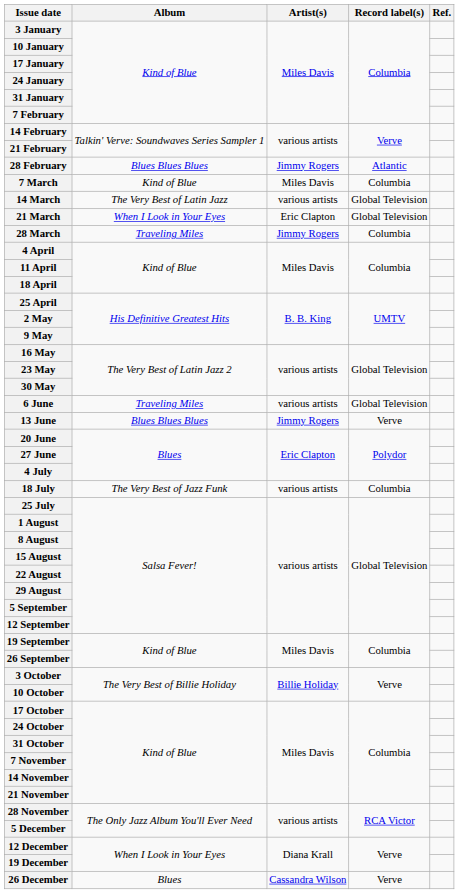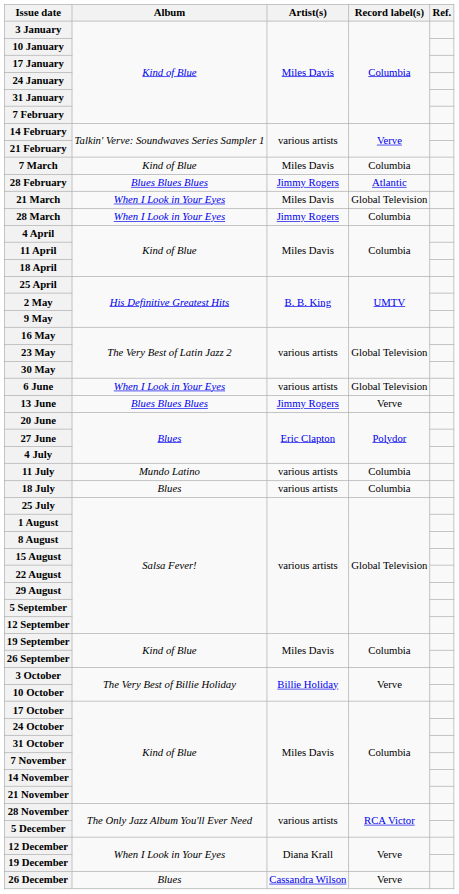 <table class="wikitable plainrowheaders" style="text-align:center">
 <tr>
 <th scope="col">Issue date</th>
 <th scope="col">Album</th>
 <th scope="col">Artist(s)</th>
 <th scope="col">Record label(s)</th>
 <th scope="col">Ref.</th>
 </tr>
 <tr>
 <th scope="row">3 January</th>
 <td rowspan="6"><em><a href='#'>Kind of Blue</a></em></td>
 <td rowspan="6"><a href='#'>Miles Davis</a></td>
 <td rowspan="6"><a href='#'>Columbia</a></td>
 <td></td>
 </tr>
 <tr>
 <th scope="row">10 January</th>
 <td></td>
 </tr>
 <tr>
 <th scope="row">17 January</th>
 <td></td>
 </tr>
 <tr>
 <th scope="row">24 January</th>
 <td></td>
 </tr>
 <tr>
 <th scope="row">31 January</th>
 <td></td>
 </tr>
 <tr>
 <th scope="row">7 February</th>
 <td></td>
 </tr>
 <tr>
 <th scope="row">14 February</th>
 <td rowspan="2"><em>Talkin' Verve: Soundwaves Series Sampler 1</em></td>
 <td rowspan="2">various artists</td>
 <td rowspan="2"><a href='#'>Verve</a></td>
 <td></td>
 </tr>
 <tr>
 <th scope="row">21 February</th>
 <td></td>
 </tr>
 <tr>
+<th scope="row">7 March</th>
+<td><em>Kind of Blue</em></td>
+<td>Miles Davis</td>
+<td>Columbia</td>
+<td></td>
+</tr>
+<tr>
 <th scope="row">28 February</th>
 <td><em><a href='#'>Blues Blues Blues</a></em></td>
 <td><a href='#'>Jimmy Rogers</a></td>
 <td><a href='#'>Atlantic</a></td>
 <td></td>
 </tr>
 <tr>
-<th scope="row">7 March</th>
-<td><em>Kind of Blue</em></td>
-<td>Miles Davis</td>
-<td>Columbia</td>
-<td></td>
-</tr>
-<tr>
-<th scope="row">14 March</th>
-<td><em>The Very Best of Latin Jazz</em></td>
-<td>various artists</td>
-<td>Global Television</td>
-<td></td>
-</tr>
-<tr>
 <th scope="row">21 March</th>
 <td><em><a href='#'>When I Look in Your Eyes</a></em></td>
-<td>Eric Clapton</td>
+<td>Miles Davis</td>
 <td>Global Television</td>
 <td></td>
 </tr>
 <tr>
 <th scope="row">28 March</th>
-<td><em><a href='#'>Traveling Miles</a></em></td>
+<td><em><a href='#'>When I Look in Your Eyes</a></em></td>
 <td><a href='#'>Jimmy Rogers</a></td>
 <td>Columbia</td>
 <td></td>
 </tr>
 <tr>
 <th scope="row">4 April</th>
 <td rowspan="3"><em>Kind of Blue</em></td>
 <td rowspan="3">Miles Davis</td>
 <td rowspan="3">Columbia</td>
 <td></td>
 </tr>
 <tr>
 <th scope="row">11 April</th>
 <td></td>
 </tr>
 <tr>
 <th scope="row">18 April</th>
 <td></td>
 </tr>
 <tr>
 <th scope="row">25 April</th>
 <td rowspan="3"><em><a href='#'>His Definitive Greatest Hits</a></em></td>
 <td rowspan="3"><a href='#'>B. B. King</a></td>
 <td rowspan="3"><a href='#'>UMTV</a></td>
 <td></td>
 </tr>
 <tr>
 <th scope="row">2 May</th>
 <td></td>
 </tr>
 <tr>
 <th scope="row">9 May</th>
 <td></td>
 </tr>
 <tr>
 <th scope="row">16 May</th>
 <td rowspan="3"><em>The Very Best of Latin Jazz 2</em></td>
 <td rowspan="3">various artists</td>
 <td rowspan="3">Global Television</td>
 <td></td>
 </tr>
 <tr>
 <th scope="row">23 May</th>
 <td></td>
 </tr>
 <tr>
 <th scope="row">30 May</th>
 <td></td>
 </tr>
 <tr>
 <th scope="row">6 June</th>
-<td><em><a href='#'>Traveling Miles</a></em></td>
+<td><em><a href='#'>When I Look in Your Eyes</a></em></td>
 <td>various artists</td>
 <td>Global Television</td>
 <td></td>
 </tr>
 <tr>
 <th scope="row">13 June</th>
 <td><em><a href='#'>Blues Blues Blues</a></em></td>
 <td><a href='#'>Jimmy Rogers</a></td>
 <td>Verve</td>
 <td></td>
 </tr>
 <tr>
 <th scope="row">20 June</th>
 <td rowspan="3"><em><a href='#'>Blues</a></em></td>
 <td rowspan="3"><a href='#'>Eric Clapton</a></td>
 <td rowspan="3"><a href='#'>Polydor</a></td>
 <td></td>
 </tr>
 <tr>
 <th scope="row">27 June</th>
 <td></td>
 </tr>
 <tr>
 <th scope="row">4 July</th>
 <td></td>
 </tr>
 <tr>
+<th scope="row">11 July</th>
+<td><em>Mundo Latino</em></td>
+<td>various artists</td>
+<td>Columbia</td>
+<td></td>
+</tr>
+<tr>
 <th scope="row">18 July</th>
-<td><em>The Very Best of Jazz Funk</em></td>
+<td><em>Blues</em></td>
 <td>various artists</td>
 <td>Columbia</td>
 <td></td>
 </tr>
 <tr>
 <th scope="row">25 July</th>
 <td rowspan="8"><em>Salsa Fever!</em></td>
 <td rowspan="8">various artists</td>
 <td rowspan="8">Global Television</td>
 <td></td>
 </tr>
 <tr>
 <th scope="row">1 August</th>
 <td></td>
 </tr>
 <tr>
 <th scope="row">8 August</th>
 <td></td>
 </tr>
 <tr>
 <th scope="row">15 August</th>
 <td></td>
 </tr>
 <tr>
 <th scope="row">22 August</th>
 <td></td>
 </tr>
 <tr>
 <th scope="row">29 August</th>
 <td></td>
 </tr>
 <tr>
 <th scope="row">5 September</th>
 <td></td>
 </tr>
 <tr>
 <th scope="row">12 September</th>
 <td></td>
 </tr>
 <tr>
 <th scope="row">19 September</th>
 <td rowspan="2"><em>Kind of Blue</em></td>
 <td rowspan="2">Miles Davis</td>
 <td rowspan="2">Columbia</td>
 <td></td>
 </tr>
 <tr>
 <th scope="row">26 September</th>
 <td></td>
 </tr>
 <tr>
 <th scope="row">3 October</th>
 <td rowspan="2"><em>The Very Best of Billie Holiday</em></td>
 <td rowspan="2"><a href='#'>Billie Holiday</a></td>
 <td rowspan="2">Verve</td>
 <td></td>
 </tr>
 <tr>
 <th scope="row">10 October</th>
 <td></td>
 </tr>
 <tr>
 <th scope="row">17 October</th>
 <td rowspan="6"><em>Kind of Blue</em></td>
 <td rowspan="6">Miles Davis</td>
 <td rowspan="6">Columbia</td>
 <td></td>
 </tr>
 <tr>
 <th scope="row">24 October</th>
 <td></td>
 </tr>
 <tr>
 <th scope="row">31 October</th>
 <td></td>
 </tr>
 <tr>
 <th scope="row">7 November</th>
 <td></td>
 </tr>
 <tr>
 <th scope="row">14 November</th>
 <td></td>
 </tr>
 <tr>
 <th scope="row">21 November</th>
 <td></td>
 </tr>
 <tr>
 <th scope="row">28 November</th>
 <td rowspan="2"><em>The Only Jazz Album You'll Ever Need</em></td>
 <td rowspan="2">various artists</td>
 <td rowspan="2"><a href='#'>RCA Victor</a></td>
 <td></td>
 </tr>
 <tr>
 <th scope="row">5 December</th>
 <td></td>
 </tr>
 <tr>
 <th scope="row">12 December</th>
 <td rowspan="2"><em>When I Look in Your Eyes</em></td>
 <td rowspan="2">Diana Krall</td>
 <td rowspan="2">Verve</td>
 <td></td>
 </tr>
 <tr>
 <th scope="row">19 December</th>
 <td></td>
 </tr>
 <tr>
 <th scope="row">26 December</th>
 <td><em>Blues</em></td>
 <td><a href='#'>Cassandra Wilson</a></td>
 <td>Verve</td>
 <td></td>
 </tr>
 </table>
